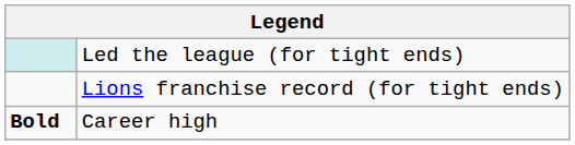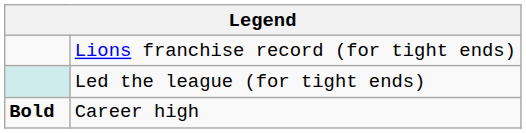 <table class="wikitable">
 <tr>
 <th colspan="2">Legend</th>
+</tr>
+<tr>
+<td></td>
+<td><a href='#'>Lions</a> franchise record (for tight ends)</td>
 </tr>
 <tr>
 <td style="background:#cfecec; width:3em;"></td>
 <td>Led the league (for tight ends)</td>
 </tr>
 <tr>
-<td></td>
-<td><a href='#'>Lions</a> franchise record (for tight ends)</td>
-</tr>
-<tr>
 <td><strong>Bold</strong></td>
 <td>Career high</td>
 </tr>
 </table>
